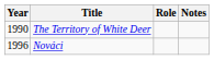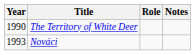 <table class="wikitable sortable">
 <tr>
 <th>Year</th>
 <th>Title</th>
 <th>Role</th>
 <th class="unsortable">Notes</th>
 </tr>
 <tr>
 <td>1990</td>
 <td><em><a href='#'>The Territory of White Deer</a></em></td>
 <td></td>
 <td></td>
 </tr>
 <tr>
-<td>1996</td>
+<td>1993</td>
 <td><em><a href='#'>Nováci</a></em></td>
 <td></td>
 <td></td>
 </tr>
 </table>
